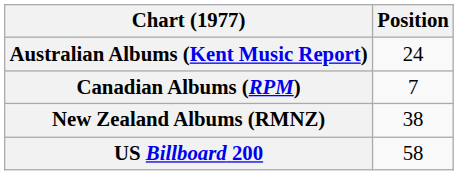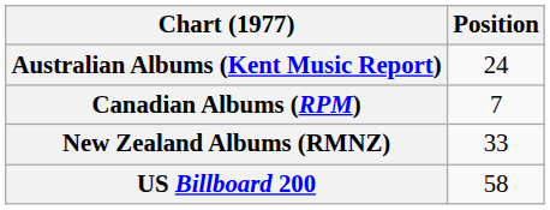 <table class="wikitable sortable plainrowheaders" style="text-align:center">
 <tr>
 <th>Chart (1977)</th>
 <th>Position</th>
 </tr>
 <tr>
 <th scope="row">Australian Albums (<a href='#'>Kent Music Report</a>)</th>
 <td>24</td>
 </tr>
 <tr>
 <th scope="row">Canadian Albums (<a href='#'><em>RPM</em></a>)</th>
 <td>7</td>
 </tr>
 <tr>
 <th scope="row">New Zealand Albums (RMNZ)</th>
-<td>38</td>
+<td>33</td>
 </tr>
 <tr>
 <th scope="row">US <a href='#'><em>Billboard</em> 200</a></th>
 <td>58</td>
 </tr>
 </table>
